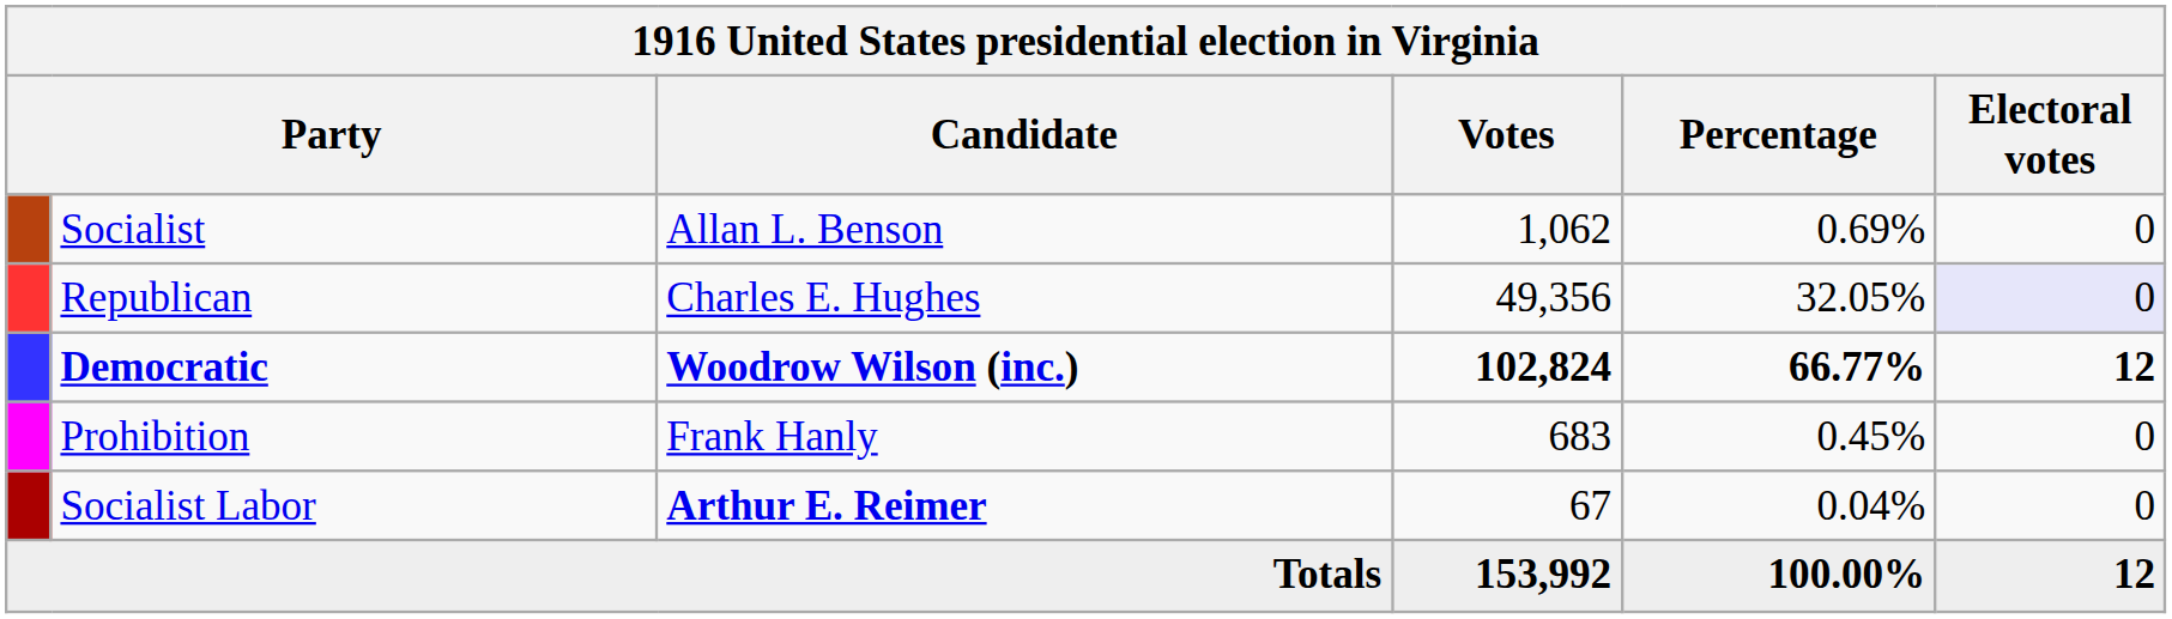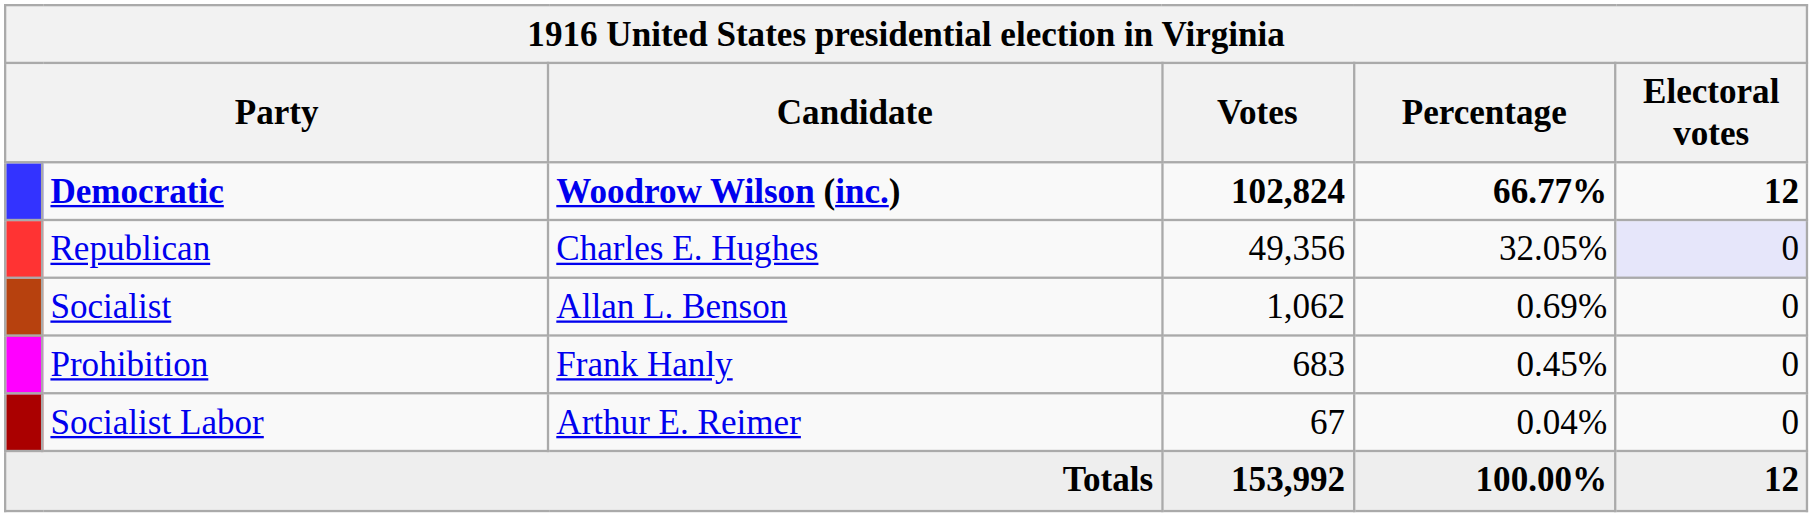 <table class="wikitable" style="font-size: 95%;">
 <tr>
 <th colspan="6">1916 United States presidential election in Virginia</th>
 </tr>
 <tr>
 <th colspan="2" style="width: 15em">Party</th>
 <th style="width: 17em">Candidate</th>
 <th style="width: 5em">Votes</th>
 <th style="width: 7em">Percentage</th>
 <th style="width: 5em">Electoral votes</th>
 </tr>
 <tr>
-<th style="background-color:#B7410E; width: 3px"></th>
-<td style="width: 130px"><a href='#'>Socialist</a></td>
-<td><a href='#'>Allan L. Benson</a></td>
-<td align="right">1,062</td>
-<td align="right">0.69%</td>
-<td align="right">0</td>
+<th style="background-color:#3333FF; width: 3px"></th>
+<td style="width: 130px"><strong><a href='#'>Democratic</a></strong></td>
+<td><strong><a href='#'>Woodrow Wilson</a></strong> <strong>(<a href='#'>inc.</a>)</strong></td>
+<td align="right"><strong>102,824</strong></td>
+<td align="right"><strong>66.77%</strong></td>
+<td align="right"><strong>12</strong></td>
 </tr>
 <tr>
 <th style="background-color:#FF3333; width: 3px"></th>
 <td style="width: 130px"><a href='#'>Republican</a></td>
 <td><a href='#'>Charles E. Hughes</a></td>
 <td align="right">49,356</td>
 <td align="right">32.05%</td>
 <td align="right" style="background: lavender;">0</td>
 </tr>
 <tr>
-<th style="background-color:#3333FF; width: 3px"></th>
-<td style="width: 130px"><strong><a href='#'>Democratic</a></strong></td>
-<td><strong><a href='#'>Woodrow Wilson</a></strong> <strong>(<a href='#'>inc.</a>)</strong></td>
-<td align="right"><strong>102,824</strong></td>
-<td align="right"><strong>66.77%</strong></td>
-<td align="right"><strong>12</strong></td>
+<th style="background-color:#B7410E; width: 3px"></th>
+<td style="width: 130px"><a href='#'>Socialist</a></td>
+<td><a href='#'>Allan L. Benson</a></td>
+<td align="right">1,062</td>
+<td align="right">0.69%</td>
+<td align="right">0</td>
 </tr>
 <tr>
 <th style="background-color:#FF00FF; width: 3px"></th>
 <td style="width: 130px"><a href='#'>Prohibition</a></td>
 <td><a href='#'>Frank Hanly</a></td>
 <td align="right">683</td>
 <td align="right">0.45%</td>
 <td align="right">0</td>
 </tr>
 <tr>
 <th style="background-color:#aa0000; width: 3px"></th>
 <td style="width: 130px"><a href='#'>Socialist Labor</a></td>
-<td><strong><a href='#'>Arthur E. Reimer</a></strong></td>
+<td><a href='#'>Arthur E. Reimer</a></td>
 <td align="right">67</td>
 <td align="right">0.04%</td>
 <td align="right">0</td>
 </tr>
 <tr style="background:#eee; text-align:right;">
 <td colspan="3"><strong>Totals</strong></td>
 <td><strong>153,992</strong></td>
 <td><strong>100.00%</strong></td>
 <td><strong>12</strong></td>
 </tr>
 </table>
